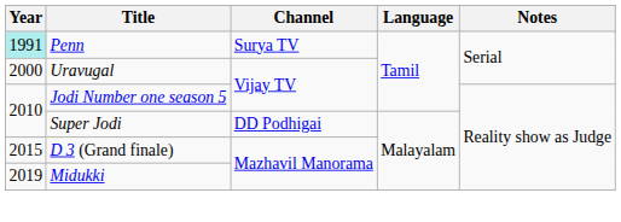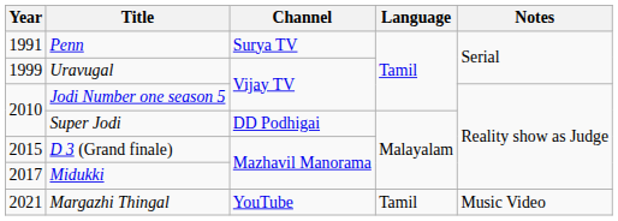 <table class="wikitable sortable">
 <tr>
 <th scope="col">Year</th>
 <th scope="col">Title</th>
 <th scope="col">Channel</th>
 <th scope="col">Language</th>
 <th scope="col" class="unsortable">Notes</th>
 </tr>
 <tr>
-<td style="background: paleturquoise;">1991</td>
+<td>1991</td>
 <td><em><a href='#'>Penn</a></em></td>
 <td><a href='#'>Surya TV</a></td>
 <td rowspan="3"><a href='#'>Tamil</a></td>
 <td rowspan=2>Serial</td>
 </tr>
 <tr>
-<td>2000</td>
+<td>1999</td>
 <td><em>Uravugal</em></td>
 <td rowspan="2"><a href='#'>Vijay TV</a></td>
 </tr>
 <tr>
 <td rowspan="2">2010</td>
 <td><em><a href='#'>Jodi Number one season 5</a></em></td>
 <td rowspan=4>Reality show as Judge</td>
 </tr>
 <tr>
 <td><em>Super Jodi</em></td>
 <td><a href='#'>DD Podhigai</a></td>
 <td rowspan="3">Malayalam</td>
 </tr>
 <tr>
 <td>2015</td>
 <td><em><a href='#'>D 3</a></em> (Grand finale)</td>
 <td rowspan="2"><a href='#'>Mazhavil Manorama</a></td>
 </tr>
 <tr>
-<td>2019</td>
+<td>2017</td>
 <td><em><a href='#'>Midukki</a></em></td>
 </tr>
+<tr>
+<td>2021</td>
+<td><em>Margazhi Thingal</em></td>
+<td><a href='#'>YouTube</a></td>
+<td>Tamil</td>
+<td>Music Video</td>
+</tr>
 </table>
